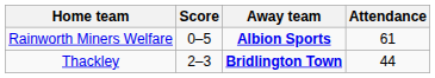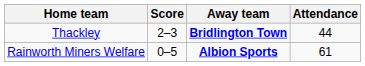 <table class="wikitable" style="text-align: center">
 <tr>
 <th>Home team</th>
 <th>Score</th>
 <th>Away team</th>
 <th>Attendance</th>
 </tr>
 <tr>
+<td><a href='#'>Thackley</a></td>
+<td>2–3</td>
+<td><strong><a href='#'>Bridlington Town</a></strong></td>
+<td>44</td>
+</tr>
+<tr>
 <td><a href='#'>Rainworth Miners Welfare</a></td>
 <td>0–5</td>
 <td><strong><a href='#'>Albion Sports</a></strong></td>
 <td>61</td>
 </tr>
-<tr>
-<td><a href='#'>Thackley</a></td>
-<td>2–3</td>
-<td><strong><a href='#'>Bridlington Town</a></strong></td>
-<td>44</td>
-</tr>
 </table>
